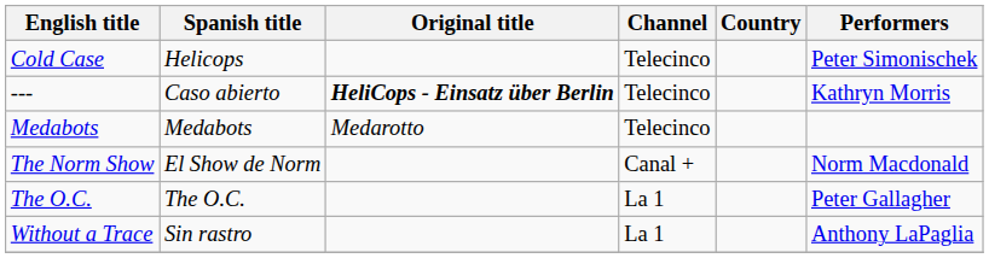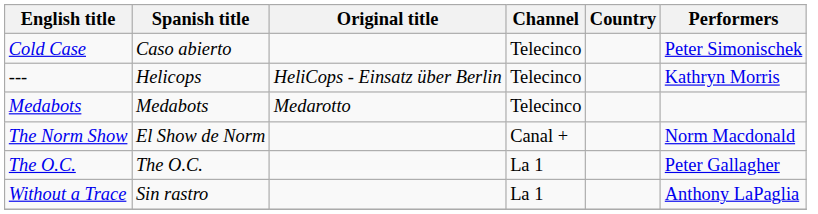 <table class="wikitable sortable">
 <tr bgcolor="#ececec" valign=top>
 <th>English title</th>
 <th>Spanish title</th>
 <th>Original title</th>
 <th>Channel</th>
 <th>Country</th>
 <th>Performers</th>
 </tr>
 <tr>
 <td><em> <a href='#'>Cold Case</a> </em></td>
-<td><em>Helicops</em></td>
+<td><em>Caso abierto</em></td>
 <td></td>
 <td>Telecinco</td>
 <td></td>
 <td><a href='#'>Peter Simonischek</a></td>
 </tr>
 <tr>
 <td>---</td>
-<td><em>Caso abierto</em></td>
-<td><strong><em>HeliCops - Einsatz über Berlin</em></strong></td>
+<td><em>Helicops</em></td>
+<td><em>HeliCops - Einsatz über Berlin</em></td>
 <td>Telecinco</td>
 <td></td>
 <td><a href='#'>Kathryn Morris</a></td>
 </tr>
 <tr>
 <td><em> <a href='#'>Medabots</a> </em></td>
 <td><em>Medabots</em></td>
 <td><em>Medarotto</em></td>
 <td>Telecinco</td>
 <td></td>
 <td></td>
 </tr>
 <tr>
 <td><em><a href='#'>The Norm Show</a> </em></td>
 <td><em>El Show de Norm</em></td>
 <td></td>
 <td>Canal +</td>
 <td></td>
 <td><a href='#'>Norm Macdonald</a></td>
 </tr>
 <tr>
 <td><em> <a href='#'>The O.C.</a> </em></td>
 <td><em>The O.C.</em></td>
 <td></td>
 <td>La 1</td>
 <td></td>
 <td><a href='#'>Peter Gallagher</a></td>
 </tr>
 <tr>
 <td><em> <a href='#'>Without a Trace</a> </em></td>
 <td><em>Sin rastro</em></td>
 <td></td>
 <td>La 1</td>
 <td></td>
 <td><a href='#'>Anthony LaPaglia</a></td>
 </tr>
 <tr>
 </tr>
 </table>
